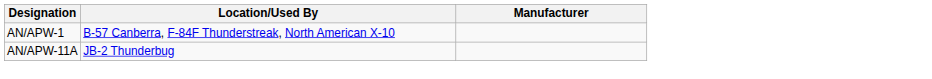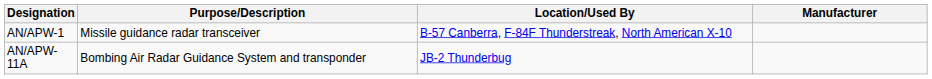 <table class="wikitable sortable">
 <tr>
 <th scope="col">Designation</th>
+<th scope="col" style="width: 500px;">Purpose/Description</th>
 <th scope="col" style="width: 500px;">Location/Used By</th>
 <th scope="col" style="width: 250px;">Manufacturer</th>
 </tr>
 <tr>
 <td>AN/APW-1</td>
+<td>Missile guidance radar transceiver</td>
 <td><a href='#'>B-57 Canberra</a>, <a href='#'>F-84F Thunderstreak</a>, <a href='#'>North American X-10</a></td>
 <td></td>
 </tr>
 <tr>
 <td>AN/APW-11A</td>
+<td>Bombing Air Radar Guidance System and transponder</td>
 <td><a href='#'>JB-2 Thunderbug</a></td>
 <td></td>
 </tr>
 </table>
